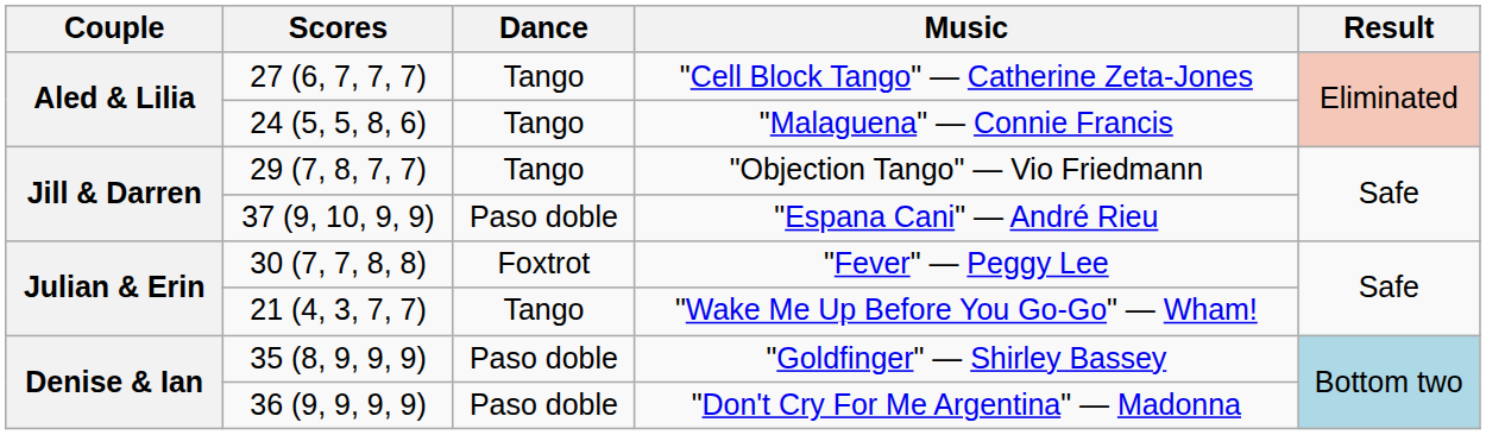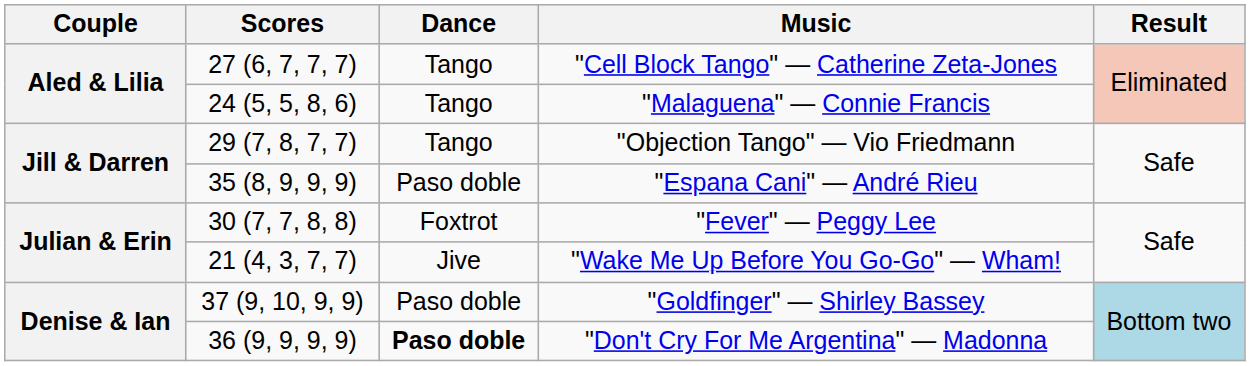 <table class="wikitable sortable" style="text-align:center; width:90%">
 <tr>
 <th scope="col">Couple</th>
 <th scope="col">Scores</th>
 <th scope="col" class="unsortable">Dance</th>
 <th scope="col" class="unsortable">Music</th>
 <th scope="col" class="unsortable">Result</th>
 </tr>
 <tr>
 <th scope="row" rowspan="2">Aled & Lilia</th>
 <td>27 (6, 7, 7, 7)</td>
 <td>Tango</td>
 <td>"<a href='#'>Cell Block Tango</a>" — <a href='#'>Catherine Zeta-Jones</a></td>
 <td rowspan="2" bgcolor="f4c7b8">Eliminated</td>
 </tr>
 <tr>
 <td>24 (5, 5, 8, 6)</td>
 <td>Tango</td>
 <td>"<a href='#'>Malaguena</a>" — <a href='#'>Connie Francis</a></td>
 </tr>
 <tr>
 <th scope="row" rowspan="2">Jill & Darren</th>
 <td>29 (7, 8, 7, 7)</td>
 <td>Tango</td>
 <td>"Objection Tango" — Vio Friedmann</td>
 <td rowspan="2">Safe</td>
 </tr>
 <tr>
-<td>37 (9, 10, 9, 9)</td>
+<td>35 (8, 9, 9, 9)</td>
 <td>Paso doble</td>
 <td>"<a href='#'>Espana Cani</a>" — <a href='#'>André Rieu</a></td>
 </tr>
 <tr>
 <th scope="row" rowspan="2">Julian & Erin</th>
 <td>30 (7, 7, 8, 8)</td>
 <td>Foxtrot</td>
 <td>"<a href='#'>Fever</a>" — <a href='#'>Peggy Lee</a></td>
 <td rowspan="2">Safe</td>
 </tr>
 <tr>
 <td>21 (4, 3, 7, 7)</td>
-<td>Tango</td>
+<td>Jive</td>
 <td>"<a href='#'>Wake Me Up Before You Go-Go</a>" — <a href='#'>Wham!</a></td>
 </tr>
 <tr>
 <th scope="row" rowspan="2">Denise & Ian</th>
-<td>35 (8, 9, 9, 9)</td>
+<td>37 (9, 10, 9, 9)</td>
 <td>Paso doble</td>
 <td>"<a href='#'>Goldfinger</a>" — <a href='#'>Shirley Bassey</a></td>
 <td rowspan="2" bgcolor="lightblue">Bottom two</td>
 </tr>
 <tr>
 <td>36 (9, 9, 9, 9)</td>
-<td>Paso doble</td>
+<td><strong>Paso doble</strong></td>
 <td>"<a href='#'>Don't Cry For Me Argentina</a>" — <a href='#'>Madonna</a></td>
 </tr>
 </table>
